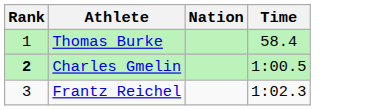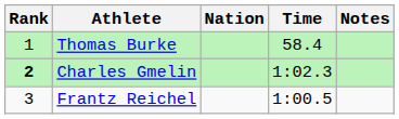 <table class="wikitable sortable" style="text-align:center">
 <tr>
 <th>Rank</th>
 <th>Athlete</th>
 <th>Nation</th>
 <th>Time</th>
+<th>Notes</th>
 </tr>
 <tr style="background:#bbf3bb;">
 <td>1</td>
 <td align=left><a href='#'>Thomas Burke</a></td>
 <td align=left></td>
 <td>58.4</td>
+<td></td>
 </tr>
 <tr style="background:#bbf3bb;">
 <td><strong>2</strong></td>
 <td align=left><a href='#'>Charles Gmelin</a></td>
 <td align=left></td>
-<td data-sort-value=60.5>1:00.5</td>
+<td data-sort-value=62.3>1:02.3</td>
+<td></td>
 </tr>
 <tr>
 <td>3</td>
 <td align=left><a href='#'>Frantz Reichel</a></td>
 <td align=left></td>
-<td data-sort-value=62.3>1:02.3</td>
+<td data-sort-value=60.5>1:00.5</td>
+<td></td>
 </tr>
 </table>
